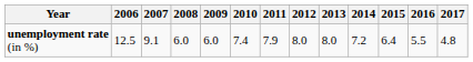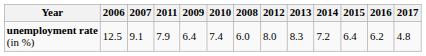 <table class="wikitable">
 <tr>
 <th>Year</th>
 <th>2006</th>
 <th>2007</th>
-<th>2008</th>
+<th>2011</th>
 <th>2009</th>
 <th>2010</th>
-<th>2011</th>
+<th>2008</th>
 <th>2012</th>
 <th>2013</th>
 <th>2014</th>
 <th>2015</th>
 <th>2016</th>
 <th>2017</th>
 </tr>
 <tr>
 <td><strong>unemployment rate</strong><br>(in %)</td>
 <td>12.5</td>
 <td>9.1</td>
+<td>7.9</td>
+<td>6.4</td>
+<td>7.4</td>
 <td>6.0</td>
-<td>6.0</td>
-<td>7.4</td>
-<td>7.9</td>
 <td>8.0</td>
-<td>8.0</td>
+<td>8.3</td>
 <td>7.2</td>
 <td>6.4</td>
-<td>5.5</td>
+<td>6.2</td>
 <td>4.8</td>
 </tr>
 </table>
